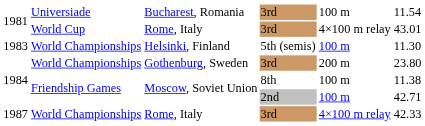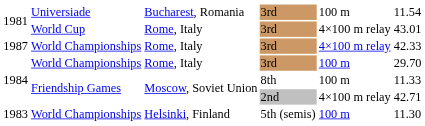 <table>
 <tr>
 <td rowspan=2>1981</td>
 <td><a href='#'>Universiade</a></td>
 <td><a href='#'>Bucharest</a>, Romania</td>
 <td bgcolor=cc9966>3rd</td>
 <td>100 m</td>
 <td>11.54</td>
 </tr>
 <tr>
 <td><a href='#'>World Cup</a></td>
 <td><a href='#'>Rome</a>, Italy</td>
 <td bgcolor=cc9966>3rd</td>
 <td>4×100 m relay</td>
 <td>43.01</td>
 </tr>
 <tr>
+<td>1987</td>
+<td><a href='#'>World Championships</a></td>
+<td><a href='#'>Rome</a>, Italy</td>
+<td bgcolor=cc9966>3rd</td>
+<td><a href='#'>4×100 m relay</a></td>
+<td>42.33</td>
+</tr>
+<tr>
+<td rowspan=3>1984</td>
+<td><a href='#'>World Championships</a></td>
+<td><a href='#'>Rome</a>, Italy</td>
+<td bgcolor=cc9966>3rd</td>
+<td><a href='#'>100 m</a></td>
+<td>29.70</td>
+</tr>
+<tr>
+<td rowspan=2><a href='#'>Friendship Games</a></td>
+<td rowspan=2><a href='#'>Moscow</a>, Soviet Union</td>
+<td>8th</td>
+<td>100 m</td>
+<td>11.33</td>
+</tr>
+<tr>
+<td bgcolor=silver>2nd</td>
+<td>4×100 m relay</td>
+<td>42.71</td>
+</tr>
+<tr>
 <td>1983</td>
 <td><a href='#'>World Championships</a></td>
 <td><a href='#'>Helsinki</a>, Finland</td>
 <td>5th (semis)</td>
 <td><a href='#'>100 m</a></td>
 <td>11.30</td>
 </tr>
-<tr>
-<td rowspan=3>1984</td>
-<td><a href='#'>World Championships</a></td>
-<td><a href='#'>Gothenburg</a>, Sweden</td>
-<td bgcolor=cc9966>3rd</td>
-<td>200 m</td>
-<td>23.80</td>
-</tr>
-<tr>
-<td rowspan=2><a href='#'>Friendship Games</a></td>
-<td rowspan=2><a href='#'>Moscow</a>, Soviet Union</td>
-<td>8th</td>
-<td>100 m</td>
-<td>11.38</td>
-</tr>
-<tr>
-<td bgcolor=silver>2nd</td>
-<td><a href='#'>100 m</a></td>
-<td>42.71</td>
-</tr>
-<tr>
-<td>1987</td>
-<td><a href='#'>World Championships</a></td>
-<td><a href='#'>Rome</a>, Italy</td>
-<td bgcolor=cc9966>3rd</td>
-<td><a href='#'>4×100 m relay</a></td>
-<td>42.33</td>
-</tr>
 </table>
